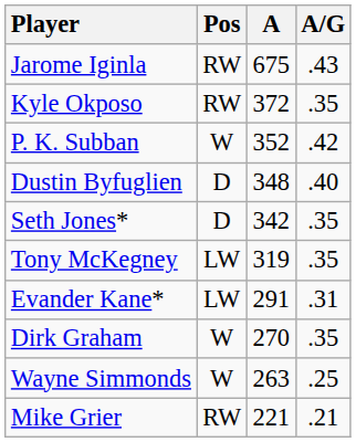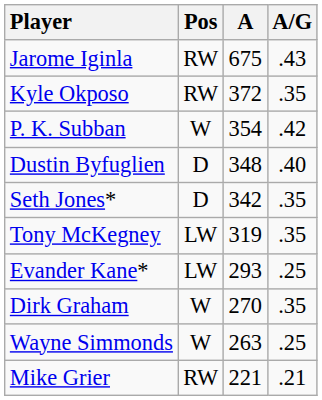 <table class="wikitable" style="text-align:center;">
 <tr>
 <th style="text-align:left;">Player</th>
 <th>Pos</th>
 <th>A</th>
 <th>A/G</th>
 </tr>
 <tr>
 <td style="text-align:left;"><a href='#'>Jarome Iginla</a></td>
 <td>RW</td>
 <td>675</td>
 <td>.43</td>
 </tr>
 <tr>
 <td style="text-align:left;"><a href='#'>Kyle Okposo</a></td>
 <td>RW</td>
 <td>372</td>
 <td>.35</td>
 </tr>
 <tr>
 <td style="text-align:left;"><a href='#'>P. K. Subban</a></td>
 <td>W</td>
-<td>352</td>
+<td>354</td>
 <td>.42</td>
 </tr>
 <tr>
 <td style="text-align:left;"><a href='#'>Dustin Byfuglien</a></td>
 <td>D</td>
 <td>348</td>
 <td>.40</td>
 </tr>
 <tr>
 <td style="text-align:left;"><a href='#'>Seth Jones</a>*</td>
 <td>D</td>
 <td>342</td>
 <td>.35</td>
 </tr>
 <tr>
 <td style="text-align:left;"><a href='#'>Tony McKegney</a></td>
 <td>LW</td>
 <td>319</td>
 <td>.35</td>
 </tr>
 <tr>
 <td style="text-align:left;"><a href='#'>Evander Kane</a>*</td>
 <td>LW</td>
-<td>291</td>
-<td>.31</td>
+<td>293</td>
+<td>.25</td>
 </tr>
 <tr>
 <td style="text-align:left;"><a href='#'>Dirk Graham</a></td>
 <td>W</td>
 <td>270</td>
 <td>.35</td>
 </tr>
 <tr>
 <td style="text-align:left;"><a href='#'>Wayne Simmonds</a></td>
 <td>W</td>
 <td>263</td>
 <td>.25</td>
 </tr>
 <tr>
 <td style="text-align:left;"><a href='#'>Mike Grier</a></td>
 <td>RW</td>
 <td>221</td>
 <td>.21</td>
 </tr>
 </table>
